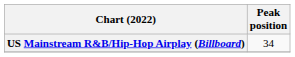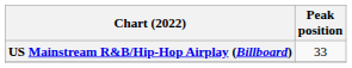 <table class="wikitable sortable plainrowheaders" style="text-align:center">
 <tr>
 <th scope="col">Chart (2022)</th>
 <th scope="col">Peak<br>position</th>
 </tr>
 <tr>
 <th scope="row">US <a href='#'>Mainstream R&B/Hip-Hop Airplay</a> (<em><a href='#'>Billboard</a></em>)</th>
-<td>34</td>
+<td>33</td>
 </tr>
 <tr>
 </tr>
 </table>
